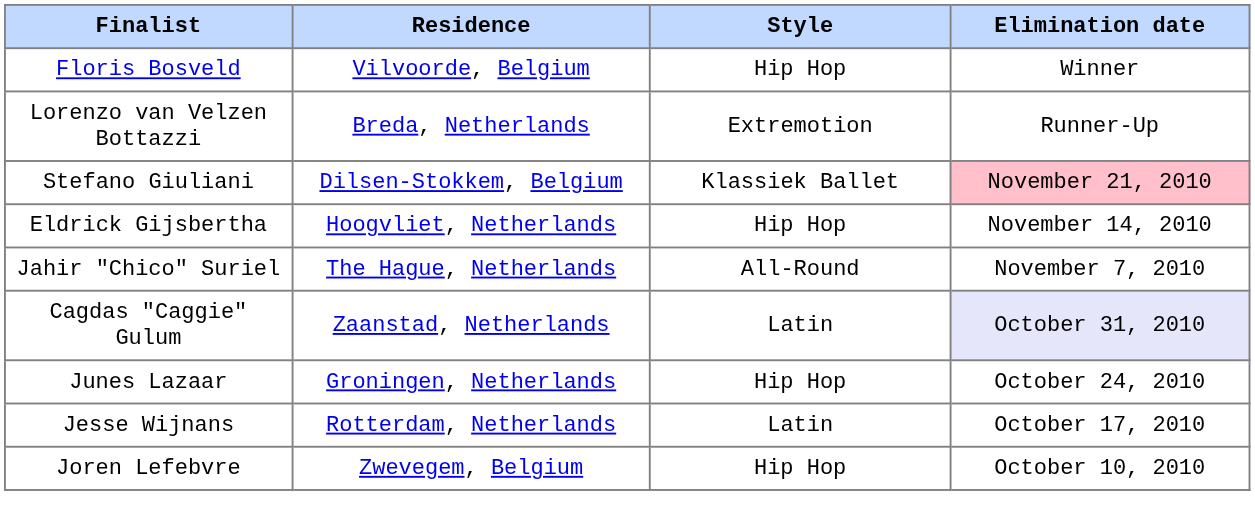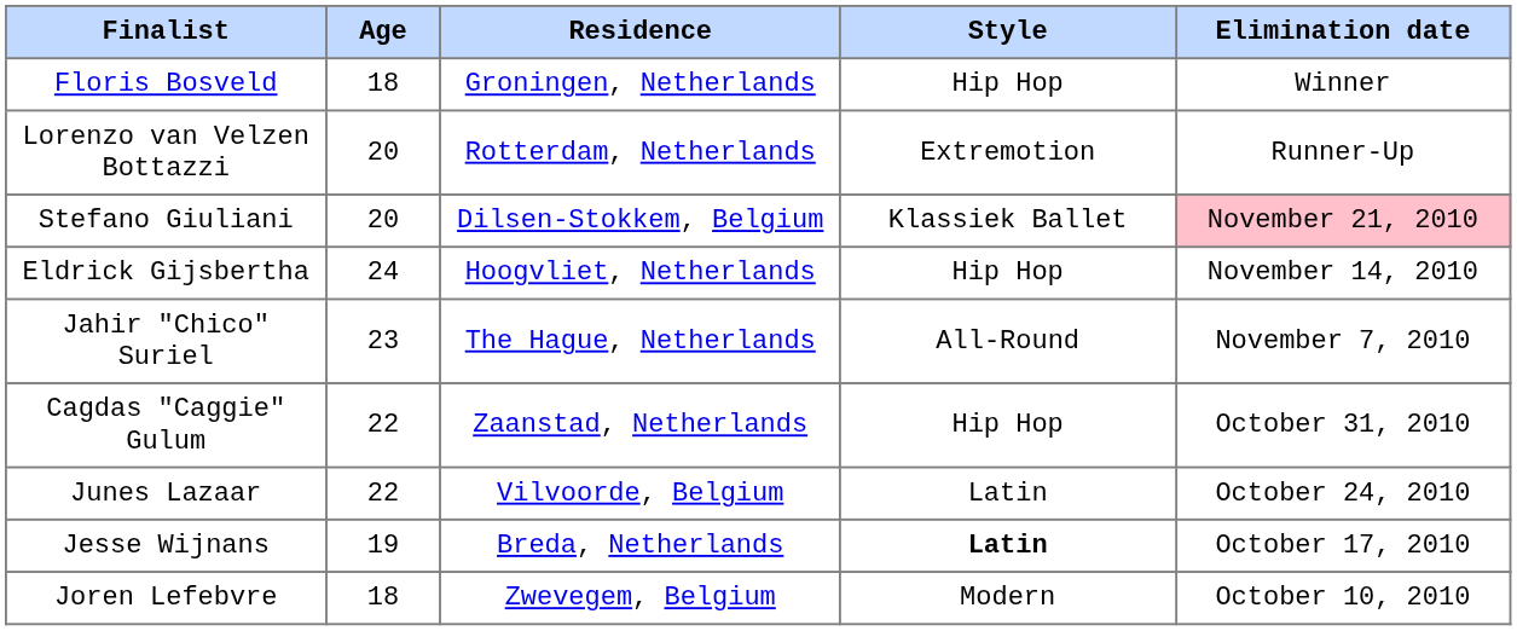 <table border="1" cellpadding="4" cellspacing="0"  style="text-align:center; font-size:90%; border-collapse:collapse; width:75%;">
 <tr style="background:#C1D8FF;">
 <th style="width:12%;">Finalist</th>
+<th style="width:4%; text-align:center;">Age</th>
 <th style="width:15%;">Residence</th>
 <th style="width:12%;">Style</th>
 <th style="width:12%;">Elimination date</th>
 </tr>
 <tr>
 <td><a href='#'>Floris Bosveld</a></td>
-<td><a href='#'>Vilvoorde</a>, <a href='#'>Belgium</a></td>
+<td>18</td>
+<td><a href='#'>Groningen</a>, <a href='#'>Netherlands</a></td>
 <td>Hip Hop</td>
 <td>Winner</td>
 </tr>
 <tr>
 <td>Lorenzo van Velzen Bottazzi</td>
-<td><a href='#'>Breda</a>, <a href='#'>Netherlands</a></td>
+<td>20</td>
+<td><a href='#'>Rotterdam</a>, <a href='#'>Netherlands</a></td>
 <td>Extremotion</td>
 <td>Runner-Up</td>
 </tr>
 <tr>
 <td>Stefano Giuliani</td>
+<td>20</td>
 <td><a href='#'>Dilsen-Stokkem</a>, <a href='#'>Belgium</a></td>
 <td>Klassiek Ballet</td>
 <td style="background: pink;">November 21, 2010</td>
 </tr>
 <tr>
 <td>Eldrick Gijsbertha</td>
+<td>24</td>
 <td><a href='#'>Hoogvliet</a>, <a href='#'>Netherlands</a></td>
 <td>Hip Hop</td>
 <td>November 14, 2010</td>
 </tr>
 <tr>
 <td>Jahir "Chico" Suriel</td>
+<td>23</td>
 <td><a href='#'>The Hague</a>, <a href='#'>Netherlands</a></td>
 <td>All-Round</td>
 <td>November 7, 2010</td>
 </tr>
 <tr>
 <td>Cagdas "Caggie" Gulum</td>
+<td>22</td>
 <td><a href='#'>Zaanstad</a>, <a href='#'>Netherlands</a></td>
-<td>Latin</td>
-<td style="background: lavender;">October 31, 2010</td>
+<td>Hip Hop</td>
+<td>October 31, 2010</td>
 </tr>
 <tr>
 <td>Junes Lazaar</td>
-<td><a href='#'>Groningen</a>, <a href='#'>Netherlands</a></td>
-<td>Hip Hop</td>
+<td>22</td>
+<td><a href='#'>Vilvoorde</a>, <a href='#'>Belgium</a></td>
+<td>Latin</td>
 <td>October 24, 2010</td>
 </tr>
 <tr>
 <td>Jesse Wijnans</td>
-<td><a href='#'>Rotterdam</a>, <a href='#'>Netherlands</a></td>
-<td>Latin</td>
+<td>19</td>
+<td><a href='#'>Breda</a>, <a href='#'>Netherlands</a></td>
+<td><strong>Latin</strong></td>
 <td>October 17, 2010</td>
 </tr>
 <tr>
 <td>Joren Lefebvre</td>
+<td>18</td>
 <td><a href='#'>Zwevegem</a>, <a href='#'>Belgium</a></td>
-<td>Hip Hop</td>
+<td>Modern</td>
 <td>October 10, 2010</td>
 </tr>
 </table>
